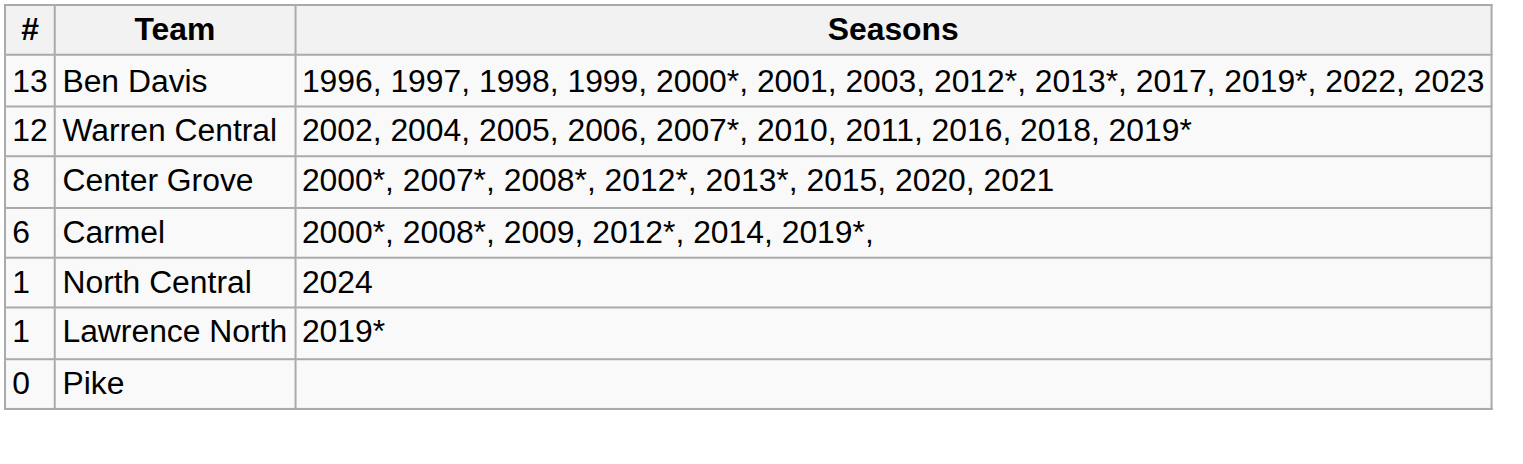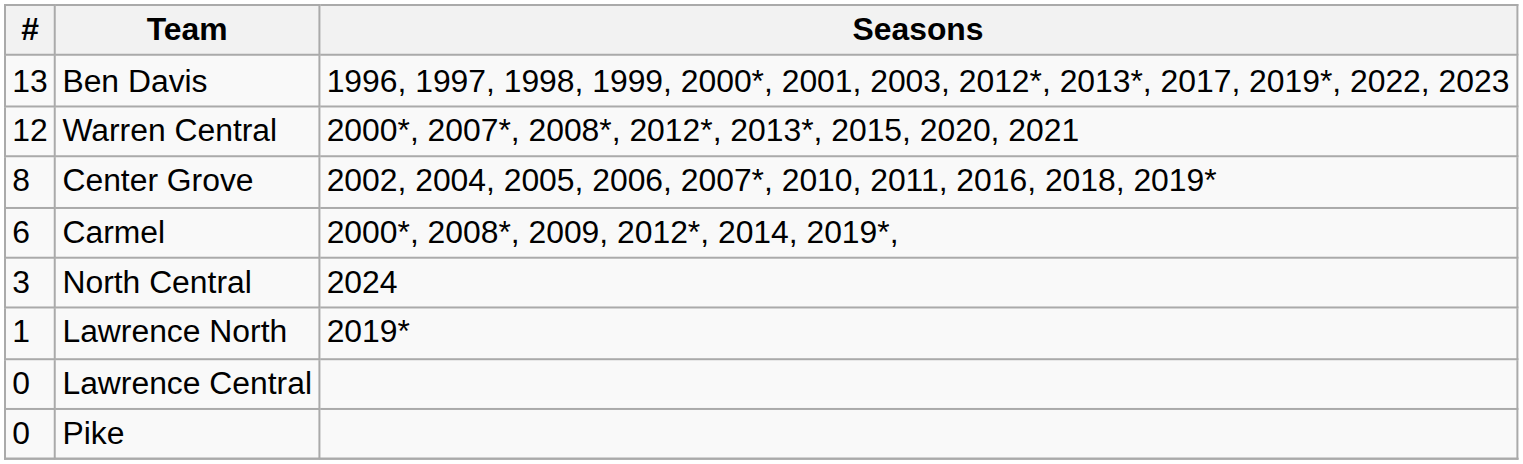 <table class="wikitable" style=>
 <tr>
 <th>#</th>
 <th>Team</th>
 <th>Seasons</th>
 </tr>
 <tr>
 <td>13</td>
 <td>Ben Davis</td>
 <td>1996, 1997, 1998, 1999, 2000*, 2001, 2003, 2012*, 2013*, 2017, 2019*, 2022, 2023</td>
 </tr>
 <tr>
 <td>12</td>
 <td>Warren Central</td>
-<td>2002, 2004, 2005, 2006, 2007*, 2010, 2011, 2016, 2018, 2019*</td>
+<td>2000*, 2007*, 2008*, 2012*, 2013*, 2015, 2020, 2021</td>
 </tr>
 <tr>
 <td>8</td>
 <td>Center Grove</td>
-<td>2000*, 2007*, 2008*, 2012*, 2013*, 2015, 2020, 2021</td>
+<td>2002, 2004, 2005, 2006, 2007*, 2010, 2011, 2016, 2018, 2019*</td>
 </tr>
 <tr>
 <td>6</td>
 <td>Carmel</td>
 <td>2000*, 2008*, 2009, 2012*, 2014, 2019*,</td>
 </tr>
 <tr>
-<td>1</td>
+<td>3</td>
 <td>North Central</td>
 <td>2024</td>
 </tr>
 <tr>
 <td>1</td>
 <td>Lawrence North</td>
 <td>2019*</td>
 </tr>
 <tr>
 <td>0</td>
+<td>Lawrence Central</td>
+<td></td>
+</tr>
+<tr>
+<td>0</td>
 <td>Pike</td>
 <td></td>
 </tr>
 <tr>
 </tr>
 </table>
